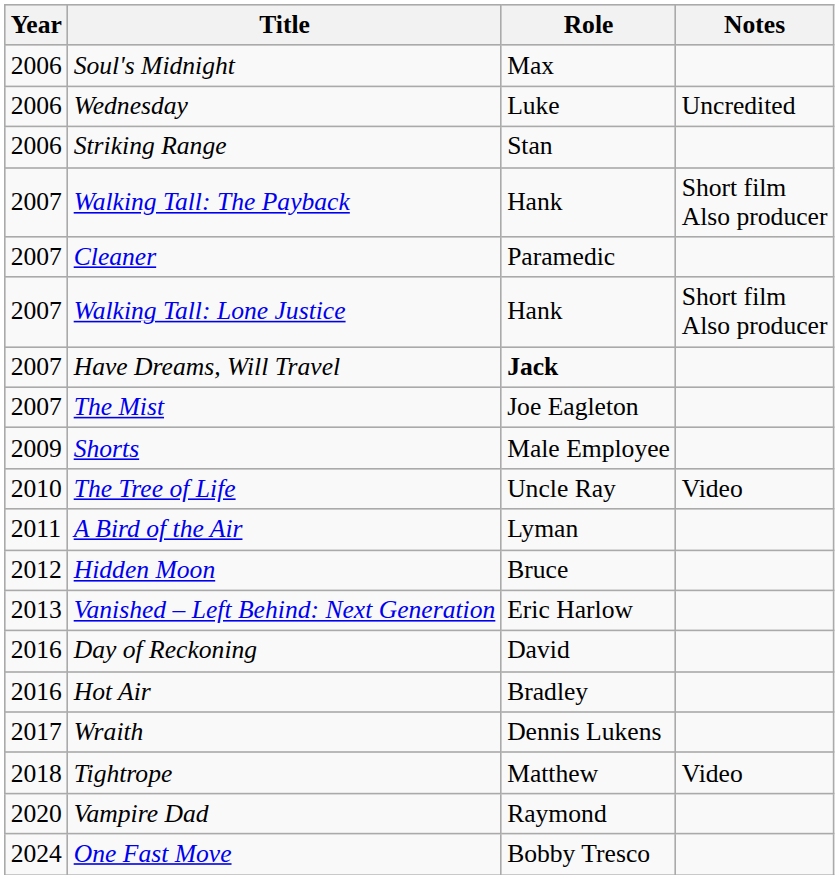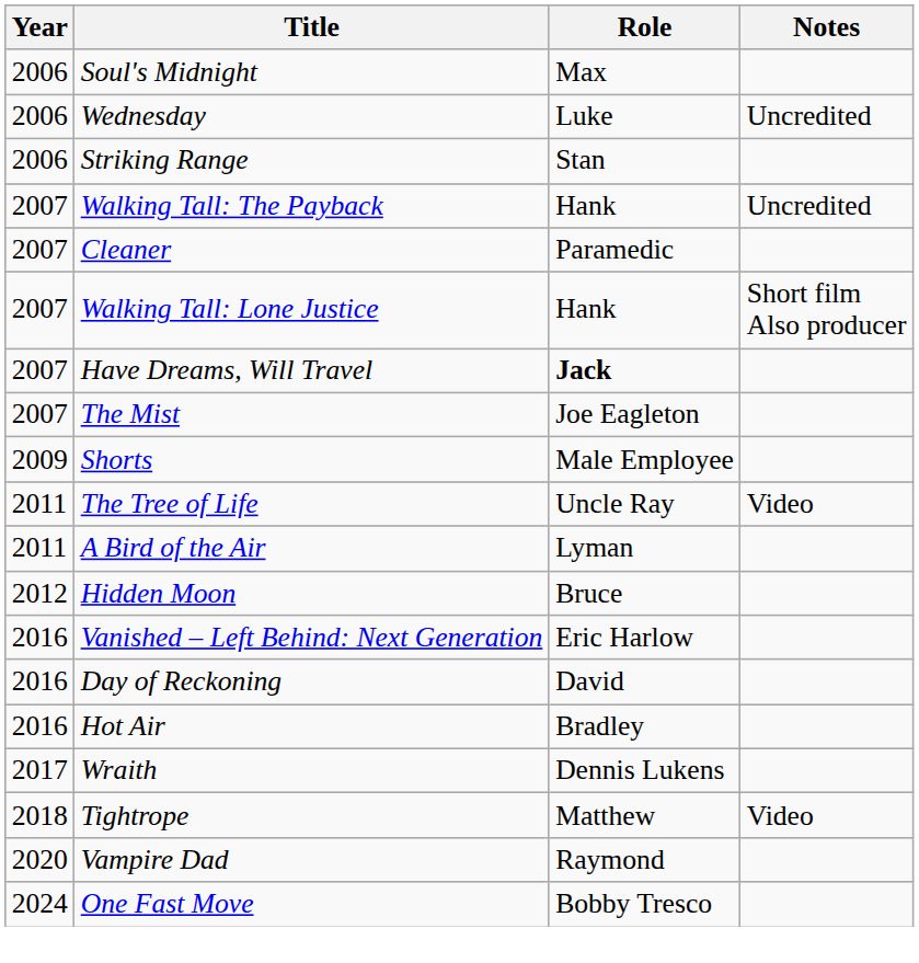 <table class="wikitable sortable">
 <tr>
 <th>Year</th>
 <th>Title</th>
 <th>Role</th>
 <th>Notes</th>
 </tr>
 <tr>
 <td>2006</td>
 <td><em>Soul's Midnight</em></td>
 <td>Max</td>
 <td></td>
 </tr>
 <tr>
 <td>2006</td>
 <td><em>Wednesday</em></td>
 <td>Luke</td>
 <td>Uncredited</td>
 </tr>
 <tr>
 <td>2006</td>
 <td><em>Striking Range</em></td>
 <td>Stan</td>
 <td></td>
 </tr>
 <tr>
 <td>2007</td>
 <td><em><a href='#'>Walking Tall: The Payback</a></em></td>
 <td>Hank</td>
-<td>Short film<br>Also producer</td>
+<td>Uncredited</td>
 </tr>
 <tr>
 <td>2007</td>
 <td><em><a href='#'>Cleaner</a></em></td>
 <td>Paramedic</td>
 <td></td>
 </tr>
 <tr>
 <td>2007</td>
 <td><em><a href='#'>Walking Tall: Lone Justice</a></em></td>
 <td>Hank</td>
 <td>Short film<br>Also producer</td>
 </tr>
 <tr>
 <td>2007</td>
 <td><em>Have Dreams, Will Travel</em></td>
 <td><strong>Jack</strong></td>
 <td></td>
 </tr>
 <tr>
 <td>2007</td>
 <td><em><a href='#'>The Mist</a></em></td>
 <td>Joe Eagleton</td>
 <td></td>
 </tr>
 <tr>
 <td>2009</td>
 <td><em><a href='#'>Shorts</a></em></td>
 <td>Male Employee</td>
 <td></td>
 </tr>
 <tr>
-<td>2010</td>
+<td>2011</td>
 <td><em><a href='#'>The Tree of Life</a></em></td>
 <td>Uncle Ray</td>
 <td>Video</td>
 </tr>
 <tr>
 <td>2011</td>
 <td><em><a href='#'>A Bird of the Air</a></em></td>
 <td>Lyman</td>
 <td></td>
 </tr>
 <tr>
 <td>2012</td>
 <td><em><a href='#'>Hidden Moon</a></em></td>
 <td>Bruce</td>
 <td></td>
 </tr>
 <tr>
-<td>2013</td>
+<td>2016</td>
 <td><em><a href='#'>Vanished – Left Behind: Next Generation</a></em></td>
 <td>Eric Harlow</td>
 <td></td>
 </tr>
 <tr>
 <td>2016</td>
 <td><em>Day of Reckoning</em></td>
 <td>David</td>
 <td></td>
 </tr>
 <tr>
 <td>2016</td>
 <td><em>Hot Air</em></td>
 <td>Bradley</td>
 <td></td>
 </tr>
 <tr>
 <td>2017</td>
 <td><em>Wraith</em></td>
 <td>Dennis Lukens</td>
 <td></td>
 </tr>
 <tr>
 <td>2018</td>
 <td><em>Tightrope</em></td>
 <td>Matthew</td>
 <td>Video</td>
 </tr>
 <tr>
 <td>2020</td>
 <td><em>Vampire Dad</em></td>
 <td>Raymond</td>
 <td></td>
 </tr>
 <tr>
 <td>2024</td>
 <td><em><a href='#'>One Fast Move</a></em></td>
 <td>Bobby Tresco</td>
 <td></td>
 </tr>
 </table>
